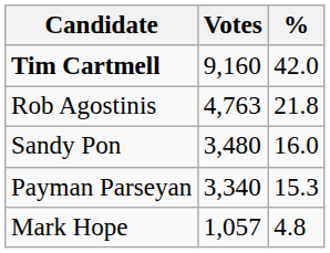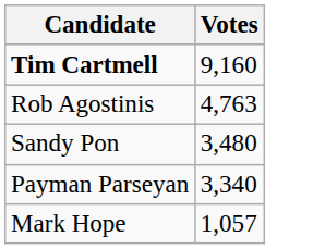 <table class="wikitable" align="left">
 <tr>
 <th>Candidate</th>
 <th>Votes</th>
-<th>%</th>
 </tr>
 <tr>
 <td><strong>Tim Cartmell</strong></td>
 <td>9,160</td>
-<td>42.0</td>
 </tr>
 <tr>
 <td>Rob Agostinis</td>
 <td>4,763</td>
-<td>21.8</td>
 </tr>
 <tr>
 <td>Sandy Pon</td>
 <td>3,480</td>
-<td>16.0</td>
 </tr>
 <tr>
 <td>Payman Parseyan</td>
 <td>3,340</td>
-<td>15.3</td>
 </tr>
 <tr>
 <td>Mark Hope</td>
 <td>1,057</td>
-<td>4.8</td>
 </tr>
 </table>
